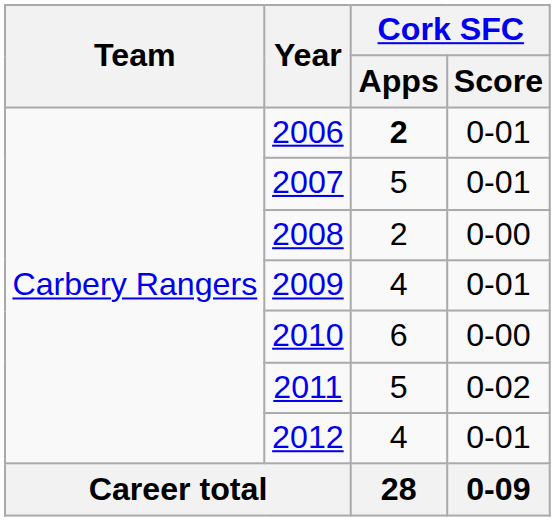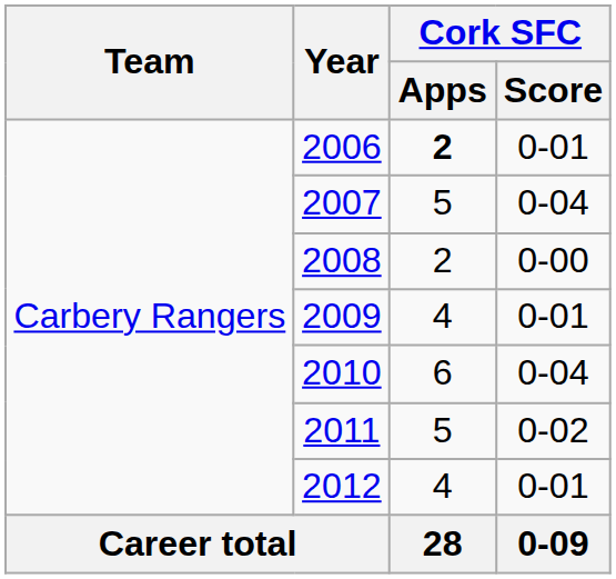 <table class="wikitable" style="text-align:center">
 <tr>
 <th rowspan="2">Team</th>
 <th rowspan="2">Year</th>
 <th colspan="2"><a href='#'>Cork SFC</a></th>
 </tr>
 <tr>
 <th>Apps</th>
 <th>Score</th>
 </tr>
 <tr>
 <td rowspan="7"><a href='#'>Carbery Rangers</a></td>
 <td><a href='#'>2006</a></td>
 <td><strong>2</strong></td>
 <td>0-01</td>
 </tr>
 <tr>
 <td><a href='#'>2007</a></td>
 <td>5</td>
-<td>0-01</td>
+<td>0-04</td>
 </tr>
 <tr>
 <td><a href='#'>2008</a></td>
 <td>2</td>
 <td>0-00</td>
 </tr>
 <tr>
 <td><a href='#'>2009</a></td>
 <td>4</td>
 <td>0-01</td>
 </tr>
 <tr>
 <td><a href='#'>2010</a></td>
 <td>6</td>
-<td>0-00</td>
+<td>0-04</td>
 </tr>
 <tr>
 <td><a href='#'>2011</a></td>
 <td>5</td>
 <td>0-02</td>
 </tr>
 <tr>
 <td><a href='#'>2012</a></td>
 <td>4</td>
 <td>0-01</td>
 </tr>
 <tr>
 <th colspan="2">Career total</th>
 <th>28</th>
 <th>0-09</th>
 </tr>
 </table>
